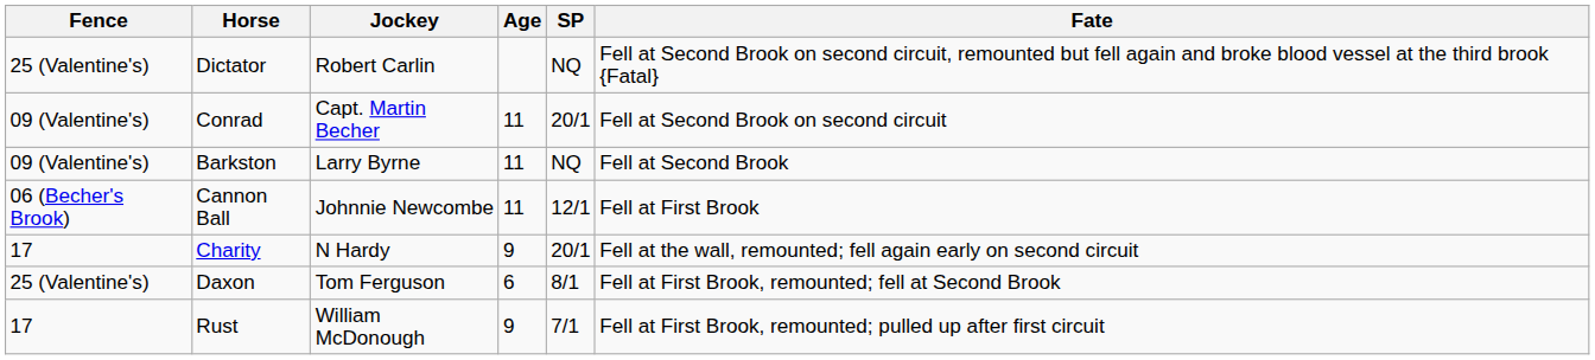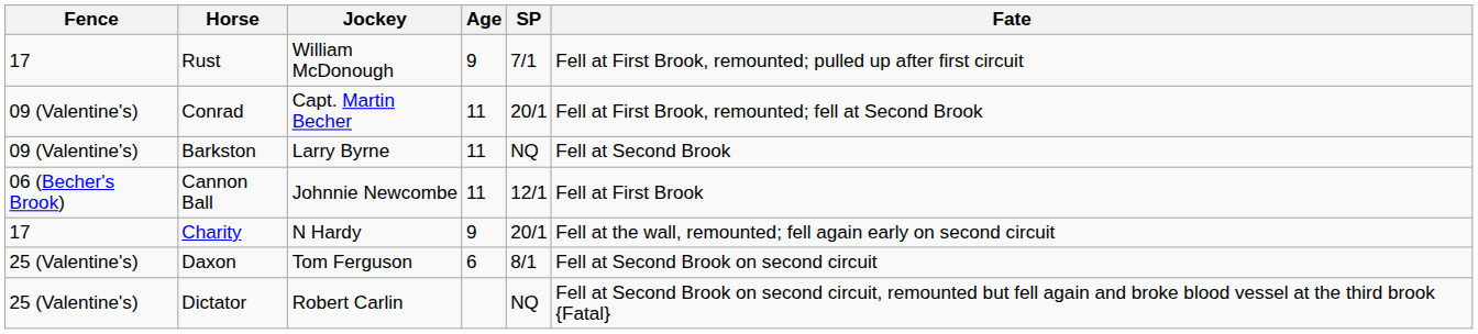 <table class="wikitable sortable">
 <tr>
 <th>Fence</th>
 <th><strong>Horse</strong></th>
 <th><strong>Jockey</strong></th>
 <th><strong>Age</strong></th>
 <th><strong>SP</strong></th>
 <th>Fate</th>
 </tr>
 <tr>
-<td>25 (Valentine's)</td>
-<td>Dictator</td>
-<td>Robert Carlin</td>
-<td></td>
-<td>NQ</td>
-<td>Fell at Second Brook on second circuit, remounted but fell again and broke blood vessel at the third brook {Fatal}</td>
+<td>17</td>
+<td>Rust</td>
+<td>William McDonough</td>
+<td>9</td>
+<td>7/1</td>
+<td>Fell at First Brook, remounted; pulled up after first circuit</td>
 </tr>
 <tr>
 <td>09 (Valentine's)</td>
 <td>Conrad</td>
 <td>Capt. <a href='#'>Martin Becher</a></td>
 <td>11</td>
 <td>20/1</td>
-<td>Fell at Second Brook on second circuit</td>
+<td>Fell at First Brook, remounted; fell at Second Brook</td>
 </tr>
 <tr>
 <td>09 (Valentine's)</td>
 <td>Barkston</td>
 <td>Larry Byrne</td>
 <td>11</td>
 <td>NQ</td>
 <td>Fell at Second Brook</td>
 </tr>
 <tr>
 <td>06 (<a href='#'>Becher's Brook</a>)</td>
 <td>Cannon Ball</td>
 <td>Johnnie Newcombe</td>
 <td>11</td>
 <td>12/1</td>
 <td>Fell at First Brook</td>
 </tr>
 <tr>
 <td>17</td>
 <td><a href='#'>Charity</a></td>
 <td>N Hardy</td>
 <td>9</td>
 <td>20/1</td>
 <td>Fell at the wall, remounted; fell again early on second circuit</td>
 </tr>
 <tr>
 <td>25 (Valentine's)</td>
 <td>Daxon</td>
 <td>Tom Ferguson</td>
 <td>6</td>
 <td>8/1</td>
-<td>Fell at First Brook, remounted; fell at Second Brook</td>
+<td>Fell at Second Brook on second circuit</td>
 </tr>
 <tr>
-<td>17</td>
-<td>Rust</td>
-<td>William McDonough</td>
-<td>9</td>
-<td>7/1</td>
-<td>Fell at First Brook, remounted; pulled up after first circuit</td>
+<td>25 (Valentine's)</td>
+<td>Dictator</td>
+<td>Robert Carlin</td>
+<td></td>
+<td>NQ</td>
+<td>Fell at Second Brook on second circuit, remounted but fell again and broke blood vessel at the third brook {Fatal}</td>
 </tr>
 </table>
